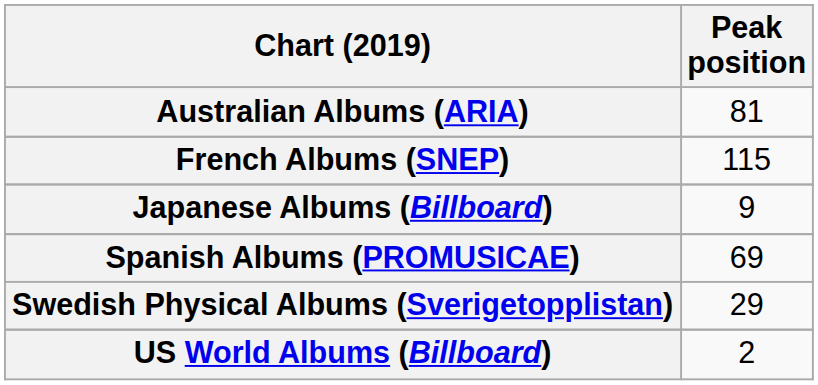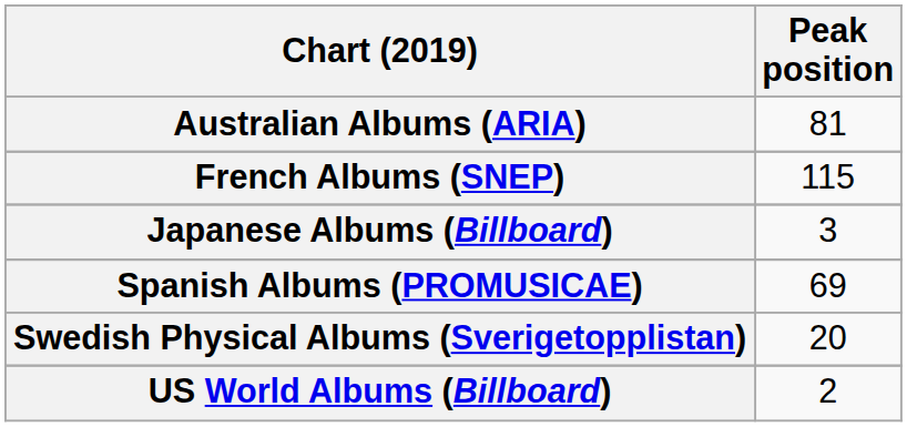 <table class="wikitable sortable plainrowheaders" style="text-align:center">
 <tr>
 <th scope="col">Chart (2019)</th>
 <th scope="col">Peak<br>position</th>
 </tr>
 <tr>
 <th scope="row">Australian Albums (<a href='#'>ARIA</a>)</th>
 <td>81</td>
 </tr>
 <tr>
 </tr>
 <tr>
 </tr>
 <tr>
 </tr>
 <tr>
 </tr>
 <tr>
 </tr>
 <tr>
 <th scope="row">French Albums (<a href='#'>SNEP</a>)</th>
 <td>115</td>
 </tr>
 <tr>
 </tr>
 <tr>
 </tr>
 <tr>
 <th scope="row">Japanese Albums (<em><a href='#'>Billboard</a></em>)</th>
-<td>9</td>
+<td>3</td>
 </tr>
 <tr>
 </tr>
 <tr>
 <th scope="row">Spanish Albums (<a href='#'>PROMUSICAE</a>)</th>
 <td>69</td>
 </tr>
 <tr>
 <th scope="row">Swedish Physical Albums (<a href='#'>Sverigetopplistan</a>)</th>
-<td>29</td>
+<td>20</td>
 </tr>
 <tr>
 </tr>
 <tr>
 </tr>
 <tr>
 </tr>
 <tr>
 </tr>
 <tr>
 </tr>
 <tr>
 </tr>
 <tr>
 </tr>
 <tr>
 </tr>
 <tr>
 <th scope="row">US <a href='#'>World Albums</a> (<em><a href='#'>Billboard</a></em>)</th>
 <td>2</td>
 </tr>
 </table>
